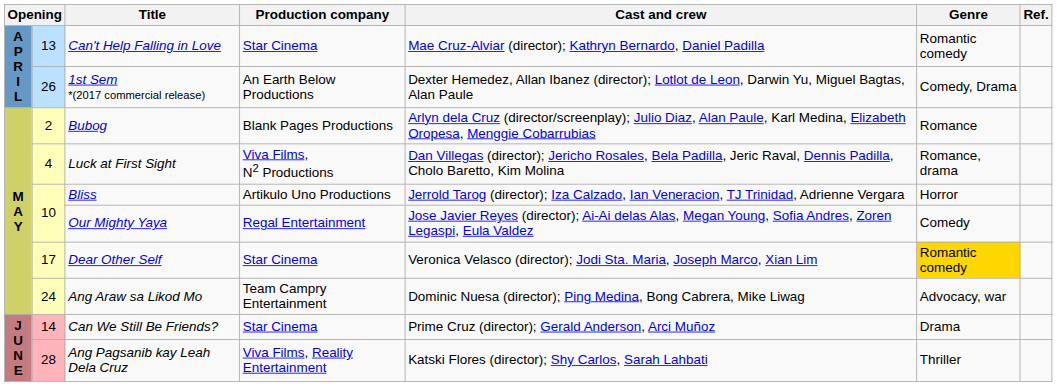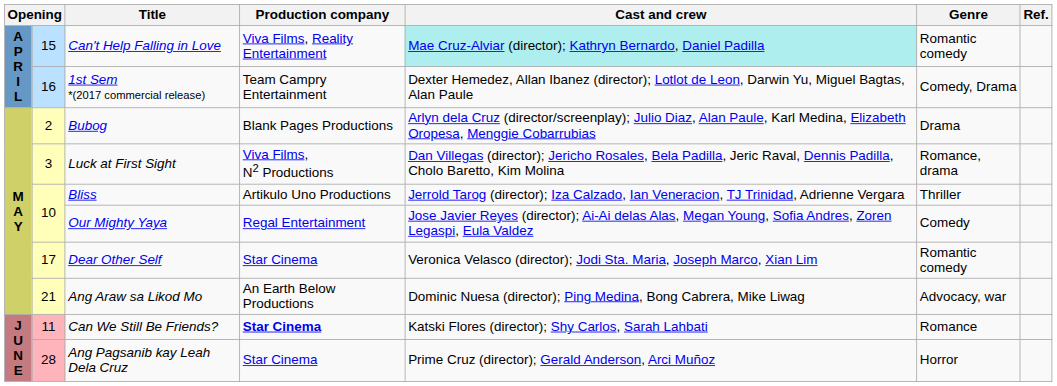 <table class="wikitable sortable">
 <tr style="background:#ffffba; text-align:center;">
 <th colspan="2" style="width:05%">Opening</th>
 <th style="width:17%">Title</th>
 <th style="width:16%">Production company</th>
 <th style="width:50%">Cast and crew</th>
 <th style="width:10%">Genre</th>
 <th style="width:02%">Ref.</th>
 </tr>
 <tr>
 <th rowspan="2" style="text-align:center; background:#6698c6">A<br>P<br>R<br>I<br>L</th>
-<td style="text-align:center; background:#bae1ff">13</td>
+<td style="text-align:center; background:#bae1ff">15</td>
 <td><em><a href='#'>Can't Help Falling in Love</a></em></td>
-<td><a href='#'>Star Cinema</a></td>
-<td><a href='#'>Mae Cruz-Alviar</a> (director); <a href='#'>Kathryn Bernardo</a>, <a href='#'>Daniel Padilla</a></td>
+<td><a href='#'>Viva Films</a>, <a href='#'>Reality Entertainment</a></td>
+<td style="background: paleturquoise;"><a href='#'>Mae Cruz-Alviar</a> (director); <a href='#'>Kathryn Bernardo</a>, <a href='#'>Daniel Padilla</a></td>
 <td>Romantic comedy</td>
 <td></td>
 </tr>
 <tr>
-<td style="text-align:center; background:#bae1ff">26</td>
+<td style="text-align:center; background:#bae1ff">16</td>
 <td><em><a href='#'>1st Sem</a></em> <br><small>*(2017 commercial release)</small></td>
-<td>An Earth Below Productions</td>
+<td>Team Campry Entertainment</td>
 <td>Dexter Hemedez, Allan Ibanez (director); <a href='#'>Lotlot de Leon</a>, Darwin Yu, Miguel Bagtas, Alan Paule</td>
 <td>Comedy, Drama</td>
 <td></td>
 </tr>
 <tr>
 <th rowspan="6" style="text-align:center; background:#d0d069">M<br>A<br>Y</th>
 <td style="text-align:center; background:#ffffba">2</td>
 <td><em><a href='#'>Bubog</a></em></td>
 <td>Blank Pages Productions</td>
 <td><a href='#'>Arlyn dela Cruz</a> (director/screenplay); <a href='#'>Julio Diaz</a>, <a href='#'>Alan Paule</a>, Karl Medina, <a href='#'>Elizabeth Oropesa</a>, <a href='#'>Menggie Cobarrubias</a></td>
-<td>Romance</td>
+<td>Drama</td>
 <td></td>
 </tr>
 <tr>
-<td style="text-align:center; background:#ffffba">4</td>
+<td style="text-align:center; background:#ffffba">3</td>
 <td><em>Luck at First Sight</em></td>
 <td><a href='#'>Viva Films</a>, N<sup>2</sup> Productions</td>
 <td><a href='#'>Dan Villegas</a> (director); <a href='#'>Jericho Rosales</a>, <a href='#'>Bela Padilla</a>, Jeric Raval, <a href='#'>Dennis Padilla</a>, Cholo Baretto, Kim Molina</td>
 <td>Romance, drama</td>
 <td></td>
 </tr>
 <tr>
 <td rowspan="2"  style="text-align:center; background:#ffffba">10</td>
 <td><em><a href='#'>Bliss</a></em></td>
 <td>Artikulo Uno Productions</td>
 <td><a href='#'>Jerrold Tarog</a> (director); <a href='#'>Iza Calzado</a>, <a href='#'>Ian Veneracion</a>, <a href='#'>TJ Trinidad</a>, Adrienne Vergara</td>
-<td>Horror</td>
+<td>Thriller</td>
 <td></td>
 </tr>
 <tr>
 <td><em><a href='#'>Our Mighty Yaya</a></em></td>
 <td><a href='#'>Regal Entertainment</a></td>
 <td><a href='#'>Jose Javier Reyes</a> (director); <a href='#'>Ai-Ai delas Alas</a>, <a href='#'>Megan Young</a>, <a href='#'>Sofia Andres</a>, <a href='#'>Zoren Legaspi</a>, <a href='#'>Eula Valdez</a></td>
 <td>Comedy</td>
 <td></td>
 </tr>
 <tr>
 <td style="text-align:center; background:#ffffba">17</td>
 <td><em><a href='#'>Dear Other Self</a></em></td>
 <td><a href='#'>Star Cinema</a></td>
 <td>Veronica Velasco (director); <a href='#'>Jodi Sta. Maria</a>, <a href='#'>Joseph Marco</a>, <a href='#'>Xian Lim</a></td>
-<td style="background: gold;">Romantic comedy</td>
+<td>Romantic comedy</td>
 <td></td>
 </tr>
 <tr>
-<td style="text-align:center; background:#ffffba">24</td>
+<td style="text-align:center; background:#ffffba">21</td>
 <td><em>Ang Araw sa Likod Mo</em></td>
-<td>Team Campry Entertainment</td>
+<td>An Earth Below Productions</td>
 <td>Dominic Nuesa (director); <a href='#'>Ping Medina</a>, Bong Cabrera, Mike Liwag</td>
 <td>Advocacy, war</td>
 <td></td>
 </tr>
 <tr>
 <th rowspan="2" style="text-align:center; background:#c47a81">J<br>U<br>N<br>E</th>
-<td style="text-align:center; background:#ffb3ba">14</td>
+<td style="text-align:center; background:#ffb3ba">11</td>
 <td><em>Can We Still Be Friends?</em></td>
-<td><a href='#'>Star Cinema</a></td>
-<td>Prime Cruz (director); <a href='#'>Gerald Anderson</a>, <a href='#'>Arci Muñoz</a></td>
-<td>Drama</td>
+<td><strong><a href='#'>Star Cinema</a></strong></td>
+<td>Katski Flores (director); <a href='#'>Shy Carlos</a>, <a href='#'>Sarah Lahbati</a></td>
+<td>Romance</td>
 <td></td>
 </tr>
 <tr>
 <td style="text-align:center; background:#ffb3ba">28</td>
 <td><em>Ang Pagsanib kay Leah Dela Cruz</em></td>
-<td><a href='#'>Viva Films</a>, <a href='#'>Reality Entertainment</a></td>
-<td>Katski Flores (director); <a href='#'>Shy Carlos</a>, <a href='#'>Sarah Lahbati</a></td>
-<td>Thriller</td>
+<td><a href='#'>Star Cinema</a></td>
+<td>Prime Cruz (director); <a href='#'>Gerald Anderson</a>, <a href='#'>Arci Muñoz</a></td>
+<td>Horror</td>
 <td></td>
 </tr>
 </table>
